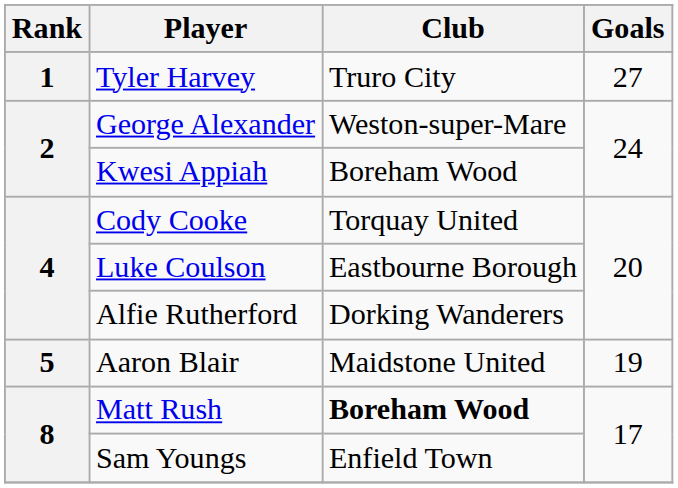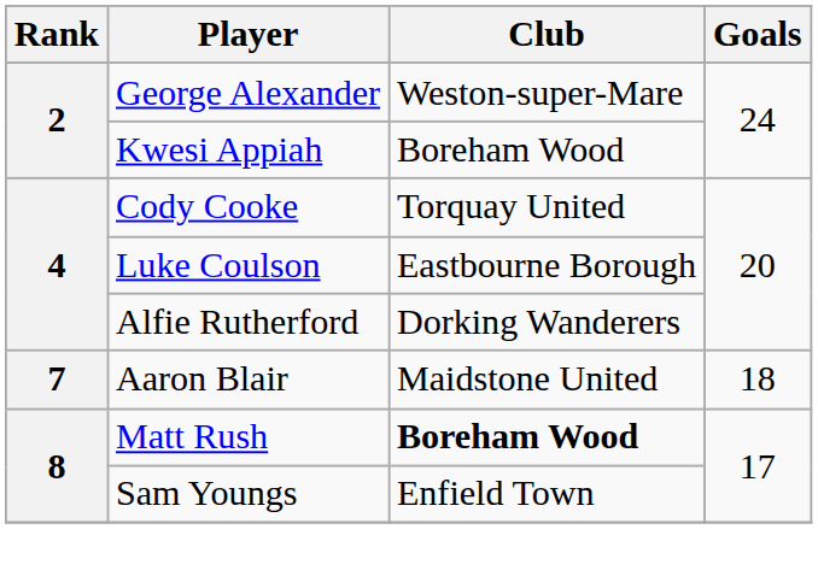 <table class="wikitable" style="text-align:center">
 <tr>
 <th>Rank</th>
 <th>Player</th>
 <th>Club</th>
 <th>Goals</th>
-</tr>
-<tr>
-<th rowspan=1>1</th>
-<td align=left><a href='#'>Tyler Harvey</a></td>
-<td align=left>Truro City</td>
-<td rowspan=1>27</td>
 </tr>
 <tr>
 <th rowspan=2>2</th>
 <td align=left><a href='#'>George Alexander</a></td>
 <td align=left>Weston-super-Mare</td>
 <td rowspan=2>24</td>
 </tr>
 <tr>
 <td align=left><a href='#'>Kwesi Appiah</a></td>
 <td align=left>Boreham Wood</td>
 </tr>
 <tr>
 <th rowspan=3>4</th>
 <td align=left><a href='#'>Cody Cooke</a></td>
 <td align=left>Torquay United</td>
 <td rowspan=3>20</td>
 </tr>
 <tr>
 <td align=left><a href='#'>Luke Coulson</a></td>
 <td align=left>Eastbourne Borough</td>
 </tr>
 <tr>
 <td align=left>Alfie Rutherford</td>
 <td align=left>Dorking Wanderers</td>
 </tr>
 <tr>
-<th rowspan=1>5</th>
+<th rowspan=1>7</th>
 <td align=left>Aaron Blair</td>
 <td align=left>Maidstone United</td>
-<td rowspan=1>19</td>
+<td rowspan=1>18</td>
 </tr>
 <tr>
 <th rowspan=2>8</th>
 <td align=left><a href='#'>Matt Rush</a></td>
 <td align=left><strong>Boreham Wood</strong></td>
 <td rowspan=2>17</td>
 </tr>
 <tr>
 <td align=left>Sam Youngs</td>
 <td align=left>Enfield Town</td>
 </tr>
 <tr>
 </tr>
 </table>
